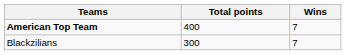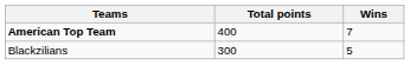 <table class="wikitable" style="font-size:85%; text-align:left; width:30%;">
 <tr>
 <th>Teams</th>
 <th>Total points</th>
 <th>Wins</th>
 </tr>
 <tr>
 <td> <strong>American Top Team</strong></td>
 <td>400</td>
 <td>7</td>
 </tr>
 <tr>
 <td> Blackzilians</td>
 <td>300</td>
-<td>7</td>
+<td>5</td>
 </tr>
 </table>
